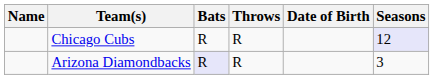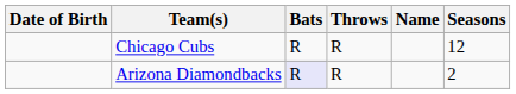 <table class="wikitable sortable collapsible collapsed">
 <tr>
-<th>Name</th>
+<th>Date of Birth</th>
 <th>Team(s)</th>
 <th>Bats</th>
 <th>Throws</th>
-<th>Date of Birth</th>
+<th>Name</th>
 <th>Seasons</th>
 </tr>
 <tr>
 <td></td>
 <td><a href='#'>Chicago Cubs</a></td>
 <td>R</td>
 <td>R</td>
 <td></td>
-<td style="background: lavender;">12</td>
+<td>12</td>
 </tr>
 <tr>
 <td></td>
 <td><a href='#'>Arizona Diamondbacks</a></td>
 <td style="background: lavender;">R</td>
 <td>R</td>
 <td></td>
-<td>3</td>
+<td>2</td>
 </tr>
 </table>
